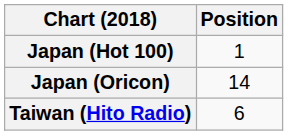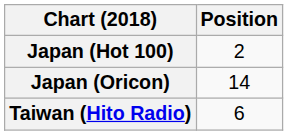 <table class="wikitable plainrowheaders" style="text-align:center">
 <tr>
 <th scope="col">Chart (2018)</th>
 <th scope="col">Position</th>
 </tr>
 <tr>
 <th scope="row">Japan (Hot 100)</th>
-<td>1</td>
+<td>2</td>
 </tr>
 <tr>
 <th scope="row">Japan (Oricon)</th>
 <td>14</td>
 </tr>
 <tr>
 <th scope="row">Taiwan (<a href='#'>Hito Radio</a>)</th>
 <td>6</td>
 </tr>
 </table>
